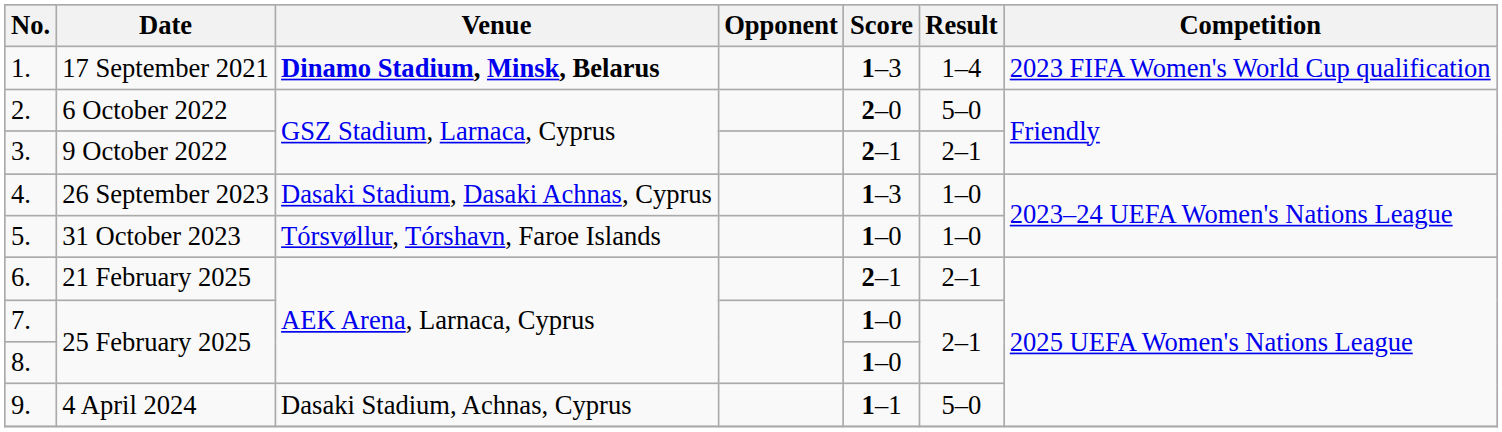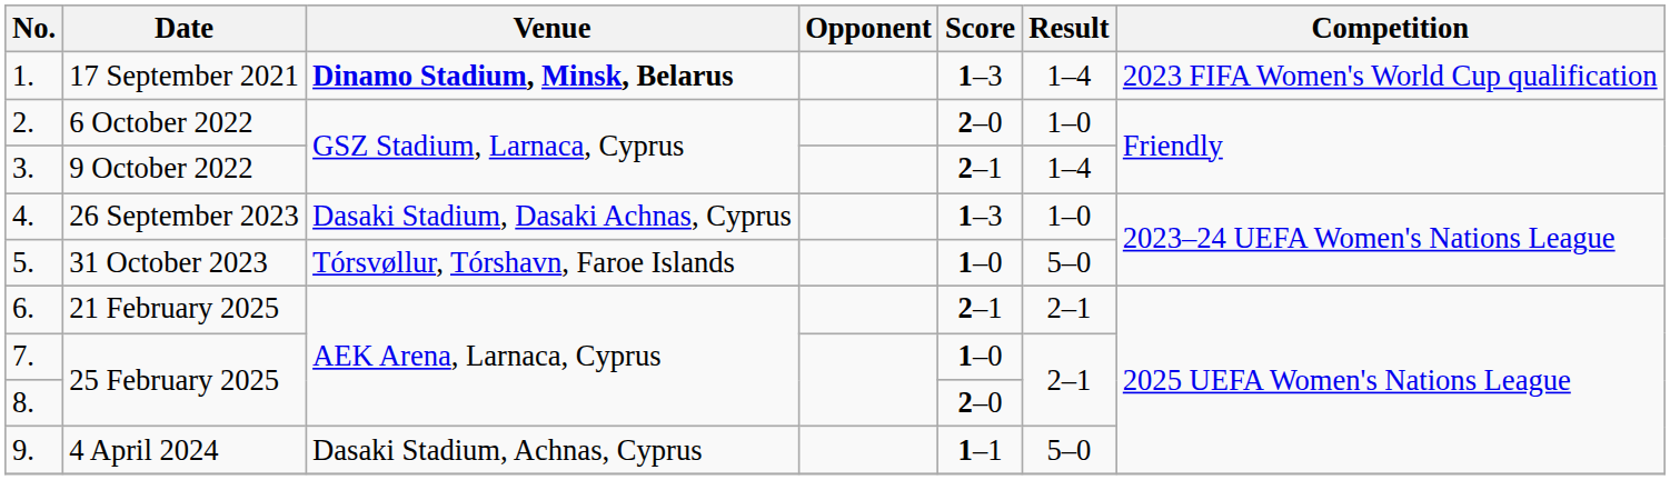 <table class="wikitable">
 <tr>
 <th>No.</th>
 <th>Date</th>
 <th>Venue</th>
 <th>Opponent</th>
 <th>Score</th>
 <th>Result</th>
 <th>Competition</th>
 </tr>
 <tr>
 <td>1.</td>
 <td>17 September 2021</td>
 <td><strong><a href='#'>Dinamo Stadium</a>, <a href='#'>Minsk</a>, Belarus</strong></td>
 <td></td>
 <td align=center><strong>1</strong>–3</td>
 <td align=center>1–4</td>
 <td><a href='#'>2023 FIFA Women's World Cup qualification</a></td>
 </tr>
 <tr>
 <td>2.</td>
 <td>6 October 2022</td>
 <td rowspan=2><a href='#'>GSZ Stadium</a>, <a href='#'>Larnaca</a>, Cyprus</td>
 <td></td>
 <td align=center><strong>2</strong>–0</td>
-<td align=center>5–0</td>
+<td align=center>1–0</td>
 <td rowspan=2><a href='#'>Friendly</a></td>
 </tr>
 <tr>
 <td>3.</td>
 <td>9 October 2022</td>
 <td></td>
 <td align=center><strong>2</strong>–1</td>
-<td align=center>2–1</td>
+<td align=center>1–4</td>
 </tr>
 <tr>
 <td>4.</td>
 <td>26 September 2023</td>
 <td><a href='#'>Dasaki Stadium</a>, <a href='#'>Dasaki Achnas</a>, Cyprus</td>
 <td></td>
 <td align=center><strong>1</strong>–3</td>
 <td align=center>1–0</td>
 <td rowspan=2><a href='#'>2023–24 UEFA Women's Nations League</a></td>
 </tr>
 <tr>
 <td>5.</td>
 <td>31 October 2023</td>
 <td><a href='#'>Tórsvøllur</a>, <a href='#'>Tórshavn</a>, Faroe Islands</td>
 <td></td>
 <td align=center><strong>1</strong>–0</td>
-<td align=center>1–0</td>
+<td align=center>5–0</td>
 </tr>
 <tr>
 <td>6.</td>
 <td>21 February 2025</td>
 <td rowspan=3><a href='#'>AEK Arena</a>, Larnaca, Cyprus</td>
 <td></td>
 <td align=center><strong>2</strong>–1</td>
 <td align=center>2–1</td>
 <td rowspan=4><a href='#'>2025 UEFA Women's Nations League</a></td>
 </tr>
 <tr>
 <td>7.</td>
 <td rowspan=2>25 February 2025</td>
 <td rowspan=2></td>
 <td align=center><strong>1</strong>–0</td>
 <td rowspan=2 align=center>2–1</td>
 </tr>
 <tr>
 <td>8.</td>
-<td align=center><strong>1</strong>–0</td>
+<td align=center><strong>2</strong>–0</td>
 </tr>
 <tr>
 <td>9.</td>
 <td>4 April 2024</td>
 <td>Dasaki Stadium, Achnas, Cyprus</td>
 <td></td>
 <td align=center><strong>1</strong>–1</td>
 <td align=center>5–0</td>
 </tr>
 <tr>
 </tr>
 </table>
